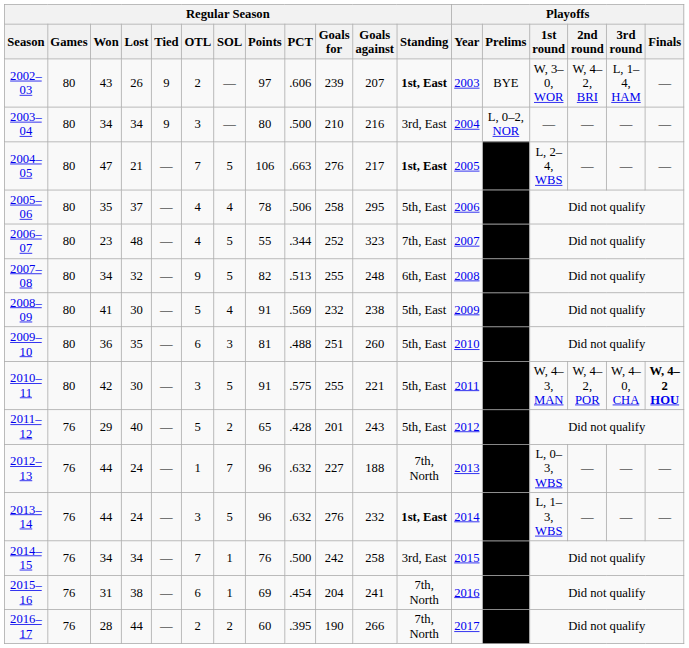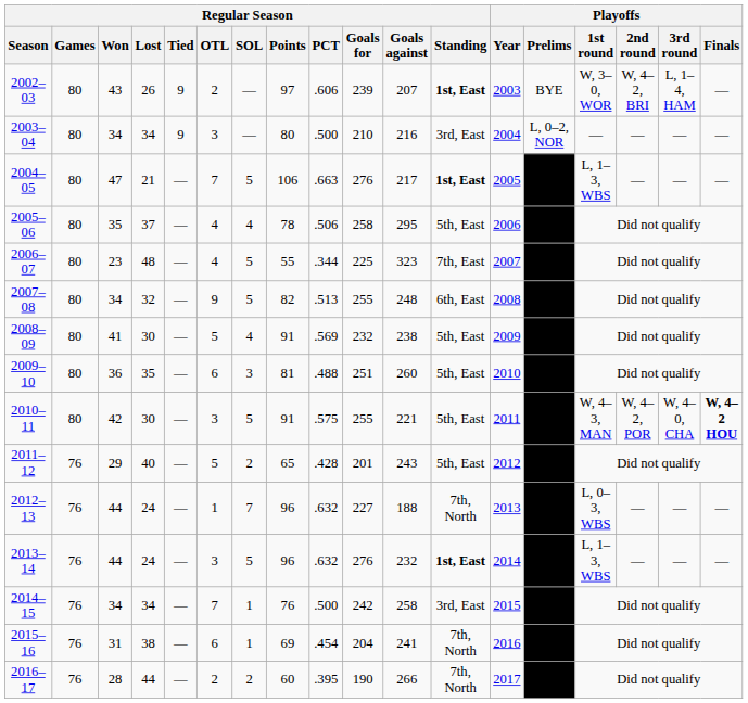 <table class="wikitable" style="width:100%; text-align:center; font-size:100%">
 <tr>
 <th colspan=12>Regular Season</th>
 <th colspan=6>Playoffs</th>
 </tr>
 <tr>
 <th>Season</th>
 <th>Games</th>
 <th>Won</th>
 <th>Lost</th>
 <th>Tied</th>
 <th>OTL</th>
 <th>SOL</th>
 <th>Points</th>
 <th>PCT</th>
 <th>Goals<br>for</th>
 <th>Goals<br>against</th>
 <th>Standing</th>
 <th>Year</th>
 <th>Prelims</th>
 <th>1st<br>round</th>
 <th>2nd<br>round</th>
 <th>3rd<br>round</th>
 <th>Finals</th>
 </tr>
 <tr>
 <td><a href='#'>2002–03</a></td>
 <td>80</td>
 <td>43</td>
 <td>26</td>
 <td>9</td>
 <td>2</td>
 <td>—</td>
 <td>97</td>
 <td>.606</td>
 <td>239</td>
 <td>207</td>
 <td><strong>1st, East</strong></td>
 <td><a href='#'>2003</a></td>
 <td>BYE</td>
 <td>W, 3–0, <a href='#'>WOR</a></td>
 <td>W, 4–2, <a href='#'>BRI</a></td>
 <td>L, 1–4, <a href='#'>HAM</a></td>
 <td>—</td>
 </tr>
 <tr>
 <td><a href='#'>2003–04</a></td>
 <td>80</td>
 <td>34</td>
 <td>34</td>
 <td>9</td>
 <td>3</td>
 <td>—</td>
 <td>80</td>
 <td>.500</td>
 <td>210</td>
 <td>216</td>
 <td>3rd, East</td>
 <td><a href='#'>2004</a></td>
 <td>L, 0–2, <a href='#'>NOR</a></td>
 <td>—</td>
 <td>—</td>
 <td>—</td>
 <td>—</td>
 </tr>
 <tr>
 <td><a href='#'>2004–05</a></td>
 <td>80</td>
 <td>47</td>
 <td>21</td>
 <td>—</td>
 <td>7</td>
 <td>5</td>
 <td>106</td>
 <td>.663</td>
 <td>276</td>
 <td>217</td>
 <td><strong>1st, East</strong></td>
 <td><a href='#'>2005</a></td>
 <td bgcolor=#000000>—</td>
-<td>L, 2–4, <a href='#'>WBS</a></td>
+<td>L, 1–3, <a href='#'>WBS</a></td>
 <td>—</td>
 <td>—</td>
 <td>—</td>
 </tr>
 <tr>
 <td><a href='#'>2005–06</a></td>
 <td>80</td>
 <td>35</td>
 <td>37</td>
 <td>—</td>
 <td>4</td>
 <td>4</td>
 <td>78</td>
 <td>.506</td>
 <td>258</td>
 <td>295</td>
 <td>5th, East</td>
 <td><a href='#'>2006</a></td>
 <td bgcolor=#000000>—</td>
 <td colspan="4">Did not qualify</td>
 </tr>
 <tr>
 <td><a href='#'>2006–07</a></td>
 <td>80</td>
 <td>23</td>
 <td>48</td>
 <td>—</td>
 <td>4</td>
 <td>5</td>
 <td>55</td>
 <td>.344</td>
-<td>252</td>
+<td>225</td>
 <td>323</td>
 <td>7th, East</td>
 <td><a href='#'>2007</a></td>
 <td bgcolor=#000000>—</td>
 <td colspan="4">Did not qualify</td>
 </tr>
 <tr>
 <td><a href='#'>2007–08</a></td>
 <td>80</td>
 <td>34</td>
 <td>32</td>
 <td>—</td>
 <td>9</td>
 <td>5</td>
 <td>82</td>
 <td>.513</td>
 <td>255</td>
 <td>248</td>
 <td>6th, East</td>
 <td><a href='#'>2008</a></td>
 <td bgcolor=#000000>—</td>
 <td colspan="4">Did not qualify</td>
 </tr>
 <tr>
 <td><a href='#'>2008–09</a></td>
 <td>80</td>
 <td>41</td>
 <td>30</td>
 <td>—</td>
 <td>5</td>
 <td>4</td>
 <td>91</td>
 <td>.569</td>
 <td>232</td>
 <td>238</td>
 <td>5th, East</td>
 <td><a href='#'>2009</a></td>
 <td bgcolor=#000000>—</td>
 <td colspan="4">Did not qualify</td>
 </tr>
 <tr>
 <td><a href='#'>2009–10</a></td>
 <td>80</td>
 <td>36</td>
 <td>35</td>
 <td>—</td>
 <td>6</td>
 <td>3</td>
 <td>81</td>
 <td>.488</td>
 <td>251</td>
 <td>260</td>
 <td>5th, East</td>
 <td><a href='#'>2010</a></td>
 <td bgcolor=#000000>—</td>
 <td colspan="4">Did not qualify</td>
 </tr>
 <tr>
 <td><a href='#'>2010–11</a></td>
 <td>80</td>
 <td>42</td>
 <td>30</td>
 <td>—</td>
 <td>3</td>
 <td>5</td>
 <td>91</td>
 <td>.575</td>
 <td>255</td>
 <td>221</td>
 <td>5th, East</td>
 <td><a href='#'>2011</a></td>
 <td bgcolor=#000000>—</td>
 <td>W, 4–3, <a href='#'>MAN</a></td>
 <td>W, 4–2, <a href='#'>POR</a></td>
 <td>W, 4–0, <a href='#'>CHA</a></td>
 <td><strong>W, 4–2 <a href='#'>HOU</a></strong></td>
 </tr>
 <tr>
 <td><a href='#'>2011–12</a></td>
 <td>76</td>
 <td>29</td>
 <td>40</td>
 <td>—</td>
 <td>5</td>
 <td>2</td>
 <td>65</td>
 <td>.428</td>
 <td>201</td>
 <td>243</td>
 <td>5th, East</td>
 <td><a href='#'>2012</a></td>
 <td bgcolor=#000000>—</td>
 <td colspan="4">Did not qualify</td>
 </tr>
 <tr>
 <td><a href='#'>2012–13</a></td>
 <td>76</td>
 <td>44</td>
 <td>24</td>
 <td>—</td>
 <td>1</td>
 <td>7</td>
 <td>96</td>
 <td>.632</td>
 <td>227</td>
 <td>188</td>
 <td>7th, North</td>
 <td><a href='#'>2013</a></td>
 <td bgcolor=#000000>—</td>
 <td>L, 0–3, <a href='#'>WBS</a></td>
 <td>—</td>
 <td>—</td>
 <td>—</td>
 </tr>
 <tr>
 <td><a href='#'>2013–14</a></td>
 <td>76</td>
 <td>44</td>
 <td>24</td>
 <td>—</td>
 <td>3</td>
 <td>5</td>
 <td>96</td>
 <td>.632</td>
 <td>276</td>
 <td>232</td>
 <td><strong>1st, East</strong></td>
 <td><a href='#'>2014</a></td>
 <td bgcolor=#000000>—</td>
 <td>L, 1–3, <a href='#'>WBS</a></td>
 <td>—</td>
 <td>—</td>
 <td>—</td>
 </tr>
 <tr>
 <td><a href='#'>2014–15</a></td>
 <td>76</td>
 <td>34</td>
 <td>34</td>
 <td>—</td>
 <td>7</td>
 <td>1</td>
 <td>76</td>
 <td>.500</td>
 <td>242</td>
 <td>258</td>
 <td>3rd, East</td>
 <td><a href='#'>2015</a></td>
 <td bgcolor=#000000>—</td>
 <td colspan="4">Did not qualify</td>
 </tr>
 <tr>
 <td><a href='#'>2015–16</a></td>
 <td>76</td>
 <td>31</td>
 <td>38</td>
 <td>—</td>
 <td>6</td>
 <td>1</td>
 <td>69</td>
 <td>.454</td>
 <td>204</td>
 <td>241</td>
 <td>7th, North</td>
 <td><a href='#'>2016</a></td>
 <td bgcolor=#000000>—</td>
 <td colspan="4">Did not qualify</td>
 </tr>
 <tr>
 <td><a href='#'>2016–17</a></td>
 <td>76</td>
 <td>28</td>
 <td>44</td>
 <td>—</td>
 <td>2</td>
 <td>2</td>
 <td>60</td>
 <td>.395</td>
 <td>190</td>
 <td>266</td>
 <td>7th, North</td>
 <td><a href='#'>2017</a></td>
 <td bgcolor=#000000>—</td>
 <td colspan="4">Did not qualify</td>
 </tr>
 </table>
